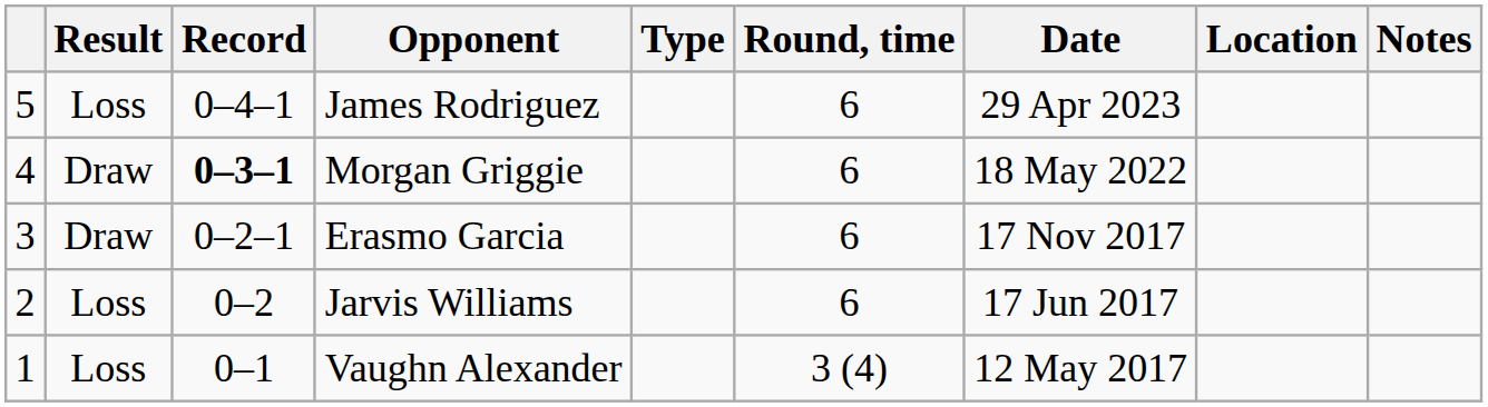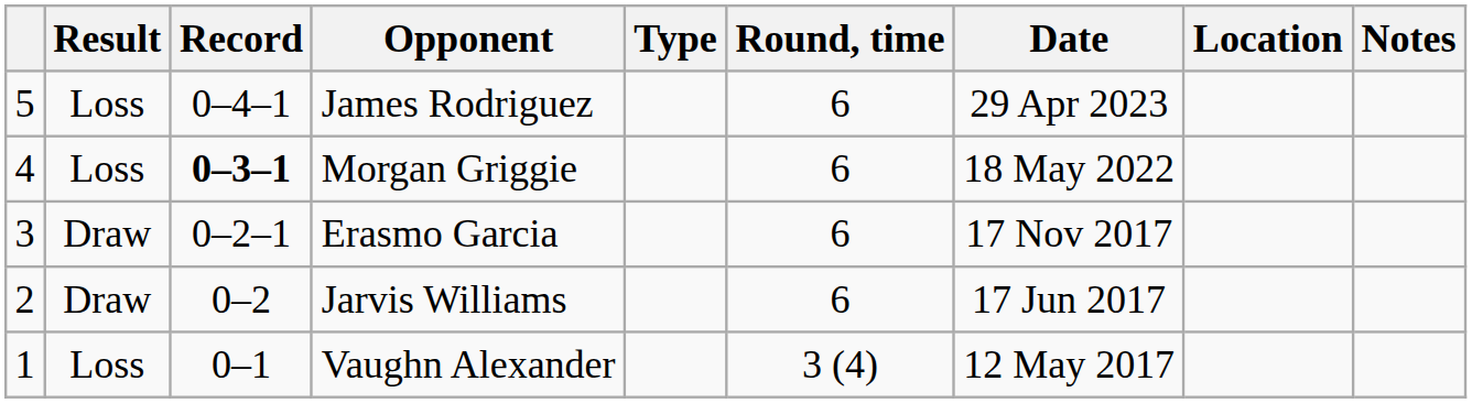 <table class="wikitable" style="text-align:center; font-size:95%">
 <tr>
 <th></th>
 <th>Result</th>
 <th>Record</th>
 <th>Opponent</th>
 <th>Type</th>
 <th>Round, time</th>
 <th>Date</th>
 <th>Location</th>
 <th>Notes</th>
 </tr>
 <tr>
 <td>5</td>
 <td>Loss</td>
 <td>0–4–1</td>
 <td style="text-align:left;"> James Rodriguez</td>
 <td></td>
 <td>6</td>
 <td>29 Apr 2023</td>
 <td style="text-align:left;"> </td>
 <td style="text-align:left;"></td>
 </tr>
 <tr>
 <td>4</td>
-<td>Draw</td>
+<td>Loss</td>
 <td><strong>0–3–1</strong></td>
 <td style="text-align:left;"> Morgan Griggie</td>
 <td></td>
 <td>6</td>
 <td>18 May 2022</td>
 <td style="text-align:left;"> </td>
 <td style="text-align:left;"></td>
 </tr>
 <tr>
 <td>3</td>
 <td>Draw</td>
 <td>0–2–1</td>
 <td style="text-align:left;"> Erasmo Garcia</td>
 <td></td>
 <td>6</td>
 <td>17 Nov 2017</td>
 <td style="text-align:left;"> </td>
 <td style="text-align:left;"></td>
 </tr>
 <tr>
 <td>2</td>
-<td>Loss</td>
+<td>Draw</td>
 <td>0–2</td>
 <td style="text-align:left;"> Jarvis Williams</td>
 <td></td>
 <td>6</td>
 <td>17 Jun 2017</td>
 <td style="text-align:left;"> </td>
 <td style="text-align:left;"></td>
 </tr>
 <tr>
 <td>1</td>
 <td>Loss</td>
 <td>0–1</td>
 <td style="text-align:left;"> Vaughn Alexander</td>
 <td></td>
 <td>3 (4)</td>
 <td>12 May 2017</td>
 <td style="text-align:left;"> </td>
 <td style="text-align:left;"></td>
 </tr>
 </table>
